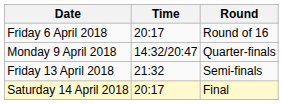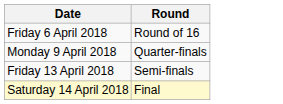 <table class="wikitable">
 <tr>
 <th>Date</th>
-<th>Time</th>
 <th>Round</th>
 </tr>
 <tr>
 <td>Friday 6 April 2018</td>
-<td>20:17</td>
 <td>Round of 16</td>
 </tr>
 <tr>
 <td>Monday 9 April 2018</td>
-<td>14:32/20:47</td>
 <td>Quarter-finals</td>
 </tr>
 <tr>
 <td>Friday 13 April 2018</td>
-<td>21:32</td>
 <td>Semi-finals</td>
 </tr>
 <tr>
 <td style=background:lemonchiffon>Saturday 14 April 2018</td>
-<td style=background:lemonchiffon>20:17</td>
 <td style=background:lemonchiffon>Final</td>
 </tr>
 </table>
